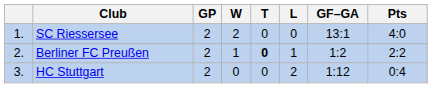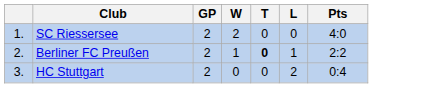 <table class="wikitable">
 <tr>
 <th width="30"></th>
 <th width="200">Club</th>
 <th width="30">GP</th>
 <th width="30">W</th>
 <th width="30">T</th>
 <th width="30">L</th>
-<th width="70">GF–GA</th>
 <th width="70">Pts</th>
 </tr>
 <tr bgcolor="#BCD2EE" align="center">
 <td>1.</td>
 <td align="left"><a href='#'>SC Riessersee</a></td>
 <td>2</td>
 <td>2</td>
 <td>0</td>
 <td>0</td>
-<td>13:1</td>
 <td>4:0</td>
 </tr>
 <tr bgcolor=#BCD2EE align="center">
 <td>2.</td>
 <td align="left"><a href='#'>Berliner FC Preußen</a></td>
 <td>2</td>
 <td>1</td>
 <td><strong>0</strong></td>
 <td>1</td>
-<td>1:2</td>
 <td>2:2</td>
 </tr>
 <tr bgcolor=#BCD2EE align="center">
 <td>3.</td>
 <td align="left"><a href='#'>HC Stuttgart</a></td>
 <td>2</td>
 <td>0</td>
 <td>0</td>
 <td>2</td>
-<td>1:12</td>
 <td>0:4</td>
 </tr>
 </table>
